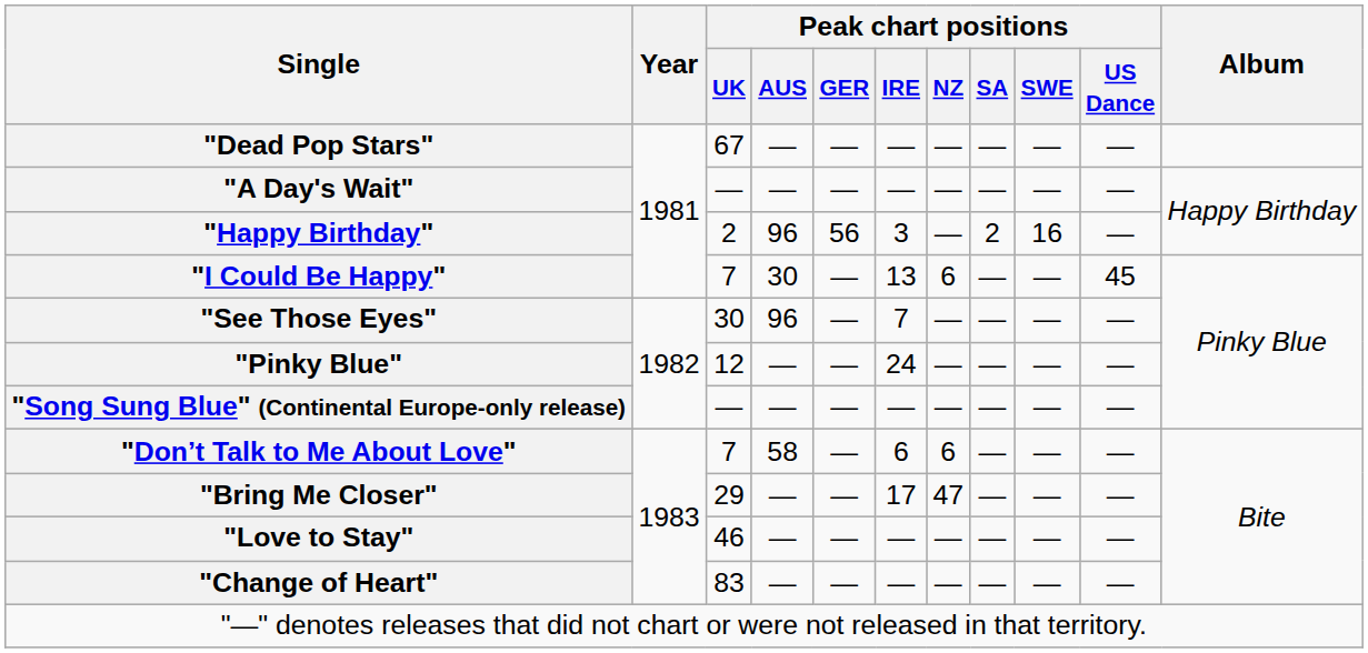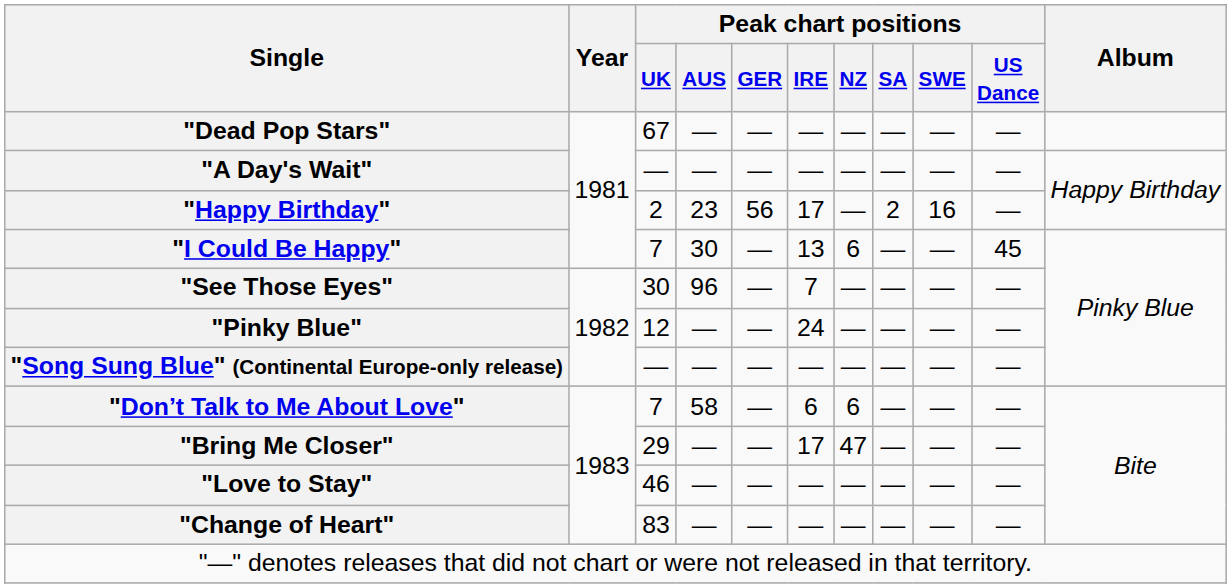 <table class="wikitable plainrowheaders" style="text-align:center;">
 <tr>
 <th rowspan="2">Single</th>
 <th rowspan="2">Year</th>
 <th colspan="8">Peak chart positions</th>
 <th rowspan="2">Album</th>
 </tr>
 <tr>
 <th scope="col"><small><a href='#'>UK</a></small><br></th>
 <th scope="col"><small><a href='#'>AUS</a></small><br></th>
 <th scope="col"><small><a href='#'>GER</a></small><br></th>
 <th scope="col"><small><a href='#'>IRE</a></small><br></th>
 <th scope="col"><small><a href='#'>NZ</a></small><br></th>
 <th scope="col"><small><a href='#'>SA</a></small><br></th>
 <th scope="col"><small><a href='#'>SWE</a></small><br></th>
 <th scope="col"><small><a href='#'>US<br>Dance</a></small><br></th>
 </tr>
 <tr>
 <th scope="row">"Dead Pop Stars"</th>
 <td rowspan="4">1981</td>
 <td>67</td>
 <td>—</td>
 <td>—</td>
 <td>—</td>
 <td>—</td>
 <td>—</td>
 <td>—</td>
 <td>—</td>
 <td></td>
 </tr>
 <tr>
 <th scope="row">"A Day's Wait"</th>
 <td>—</td>
 <td>—</td>
 <td>—</td>
 <td>—</td>
 <td>—</td>
 <td>—</td>
 <td>—</td>
 <td>—</td>
 <td rowspan="2"><em>Happy Birthday</em></td>
 </tr>
 <tr>
 <th scope="row">"<a href='#'>Happy Birthday</a>"</th>
 <td>2</td>
-<td>96</td>
+<td>23</td>
 <td>56</td>
-<td>3</td>
+<td>17</td>
 <td>—</td>
 <td>2</td>
 <td>16</td>
 <td>—</td>
 </tr>
 <tr>
 <th scope="row">"<a href='#'>I Could Be Happy</a>"</th>
 <td>7</td>
 <td>30</td>
 <td>—</td>
 <td>13</td>
 <td>6</td>
 <td>—</td>
 <td>—</td>
 <td>45</td>
 <td rowspan="4"><em>Pinky Blue</em></td>
 </tr>
 <tr>
 <th scope="row">"See Those Eyes"</th>
 <td rowspan="3">1982</td>
 <td>30</td>
 <td>96</td>
 <td>—</td>
 <td>7</td>
 <td>—</td>
 <td>—</td>
 <td>—</td>
 <td>—</td>
 </tr>
 <tr>
 <th scope="row">"Pinky Blue"</th>
 <td>12</td>
 <td>—</td>
 <td>—</td>
 <td>24</td>
 <td>—</td>
 <td>—</td>
 <td>—</td>
 <td>—</td>
 </tr>
 <tr>
 <th scope="row">"<a href='#'>Song Sung Blue</a>" <small>(Continental Europe-only release)</small></th>
 <td>—</td>
 <td>—</td>
 <td>—</td>
 <td>—</td>
 <td>—</td>
 <td>—</td>
 <td>—</td>
 <td>—</td>
 </tr>
 <tr>
 <th scope="row">"<a href='#'>Don’t Talk to Me About Love</a>"</th>
 <td rowspan="4">1983</td>
 <td>7</td>
 <td>58</td>
 <td>—</td>
 <td>6</td>
 <td>6</td>
 <td>—</td>
 <td>—</td>
 <td>—</td>
 <td rowspan="4"><em>Bite</em></td>
 </tr>
 <tr>
 <th scope="row">"Bring Me Closer"</th>
 <td>29</td>
 <td>—</td>
 <td>—</td>
 <td>17</td>
 <td>47</td>
 <td>—</td>
 <td>—</td>
 <td>—</td>
 </tr>
 <tr>
 <th scope="row">"Love to Stay"</th>
 <td>46</td>
 <td>—</td>
 <td>—</td>
 <td>—</td>
 <td>—</td>
 <td>—</td>
 <td>—</td>
 <td>—</td>
 </tr>
 <tr>
 <th scope="row">"Change of Heart"</th>
 <td>83</td>
 <td>—</td>
 <td>—</td>
 <td>—</td>
 <td>—</td>
 <td>—</td>
 <td>—</td>
 <td>—</td>
 </tr>
 <tr>
 <td colspan="11">"—" denotes releases that did not chart or were not released in that territory.</td>
 </tr>
 </table>
